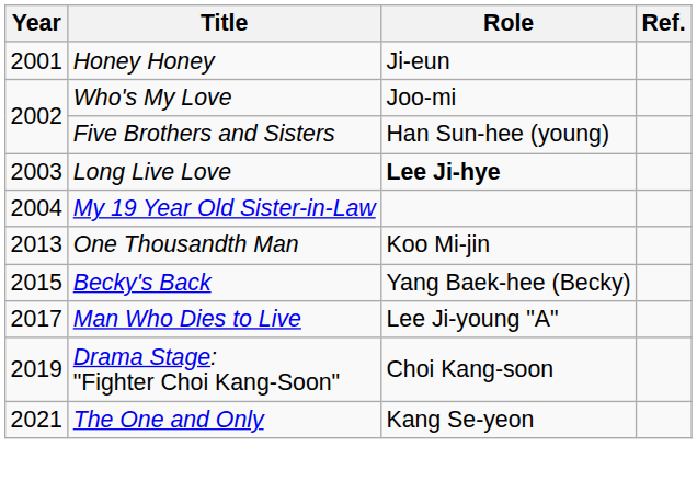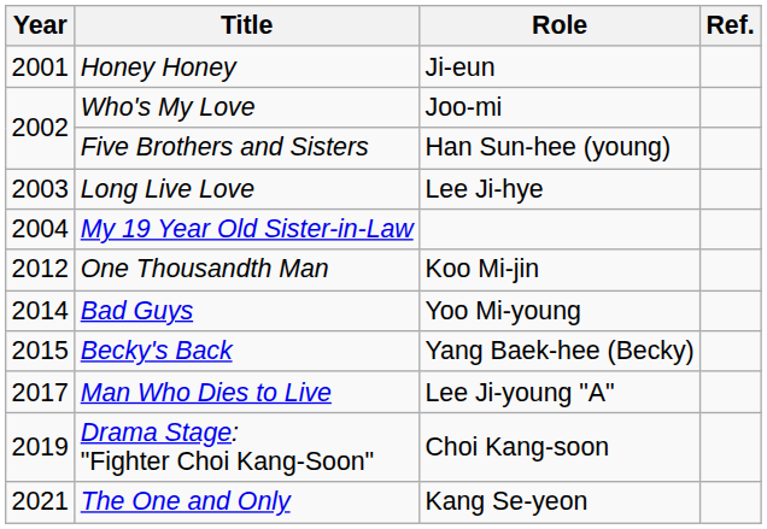 <table class="wikitable sortable">
 <tr>
 <th>Year</th>
 <th>Title</th>
 <th>Role</th>
 <th>Ref.</th>
 </tr>
 <tr>
 <td>2001</td>
 <td><em>Honey Honey</em></td>
 <td>Ji-eun</td>
 <td></td>
 </tr>
 <tr>
 <td rowspan=2>2002</td>
 <td><em>Who's My Love</em></td>
 <td>Joo-mi</td>
 <td></td>
 </tr>
 <tr>
 <td><em>Five Brothers and Sisters</em></td>
 <td>Han Sun-hee (young)</td>
 <td></td>
 </tr>
 <tr>
 <td>2003</td>
 <td><em>Long Live Love</em></td>
-<td><strong>Lee Ji-hye</strong></td>
+<td>Lee Ji-hye</td>
 <td></td>
 </tr>
 <tr>
 <td>2004</td>
 <td><em><a href='#'>My 19 Year Old Sister-in-Law</a></em></td>
 <td></td>
 <td></td>
 </tr>
 <tr>
-<td>2013</td>
+<td>2012</td>
 <td><em>One Thousandth Man</em></td>
 <td>Koo Mi-jin</td>
+<td></td>
+</tr>
+<tr>
+<td>2014</td>
+<td><em><a href='#'>Bad Guys</a></em></td>
+<td>Yoo Mi-young</td>
 <td></td>
 </tr>
 <tr>
 <td>2015</td>
 <td><em><a href='#'>Becky's Back</a></em></td>
 <td>Yang Baek-hee (Becky)</td>
 <td></td>
 </tr>
 <tr>
 <td>2017</td>
 <td><em><a href='#'>Man Who Dies to Live</a></em></td>
 <td>Lee Ji-young "A"</td>
 <td></td>
 </tr>
 <tr>
 <td>2019</td>
 <td><em><a href='#'>Drama Stage</a>:</em><br>"Fighter Choi Kang-Soon"</td>
 <td>Choi Kang-soon</td>
 <td></td>
 </tr>
 <tr>
 <td>2021</td>
 <td><em><a href='#'>The One and Only</a></em></td>
 <td>Kang Se-yeon</td>
 <td></td>
 </tr>
 </table>
